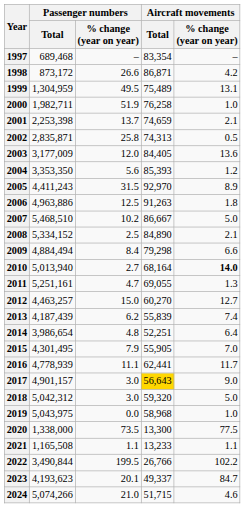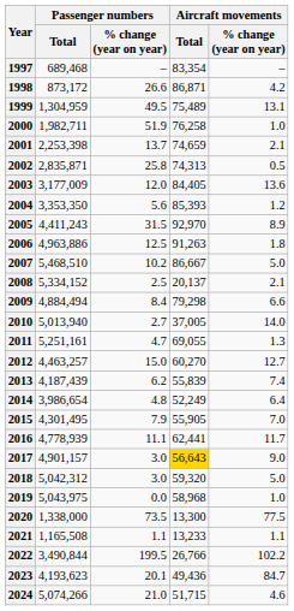 <table class="wikitable sortable" style="text-align:right; ">
 <tr>
 <th rowspan=2>Year</th>
 <th colspan=2>Passenger numbers</th>
 <th colspan=2>Aircraft movements</th>
 </tr>
 <tr>
 <th>Total</th>
 <th>% change<br>(year on year)</th>
 <th>Total</th>
 <th>% change<br>(year on year)</th>
 </tr>
 <tr>
 <th>1997</th>
 <td>689,468</td>
 <td>–</td>
 <td>83,354</td>
 <td>–</td>
 </tr>
 <tr>
 <th>1998</th>
 <td>873,172</td>
 <td> 26.6</td>
 <td>86,871</td>
 <td> 4.2</td>
 </tr>
 <tr>
 <th>1999</th>
 <td>1,304,959</td>
 <td> 49.5</td>
 <td>75,489</td>
 <td> 13.1</td>
 </tr>
 <tr>
 <th>2000</th>
 <td>1,982,711</td>
 <td> 51.9</td>
 <td>76,258</td>
 <td> 1.0</td>
 </tr>
 <tr>
 <th>2001</th>
 <td>2,253,398</td>
 <td> 13.7</td>
 <td>74,659</td>
 <td> 2.1</td>
 </tr>
 <tr>
 <th>2002</th>
 <td>2,835,871</td>
 <td> 25.8</td>
 <td>74,313</td>
 <td> 0.5</td>
 </tr>
 <tr>
 <th>2003</th>
 <td>3,177,009</td>
 <td> 12.0</td>
 <td>84,405</td>
 <td> 13.6</td>
 </tr>
 <tr>
 <th>2004</th>
 <td>3,353,350</td>
 <td> 5.6</td>
 <td>85,393</td>
 <td> 1.2</td>
 </tr>
 <tr>
 <th>2005</th>
 <td>4,411,243</td>
 <td> 31.5</td>
 <td>92,970</td>
 <td> 8.9</td>
 </tr>
 <tr>
 <th>2006</th>
 <td>4,963,886</td>
 <td> 12.5</td>
 <td>91,263</td>
 <td> 1.8</td>
 </tr>
 <tr>
 <th>2007</th>
 <td>5,468,510</td>
 <td> 10.2</td>
 <td>86,667</td>
 <td> 5.0</td>
 </tr>
 <tr>
 <th>2008</th>
 <td>5,334,152</td>
 <td> 2.5</td>
-<td>84,890</td>
+<td>20,137</td>
 <td> 2.1</td>
 </tr>
 <tr>
 <th>2009</th>
 <td>4,884,494</td>
 <td> 8.4</td>
 <td>79,298</td>
 <td> 6.6</td>
 </tr>
 <tr>
 <th>2010</th>
 <td>5,013,940</td>
 <td> 2.7</td>
-<td>68,164</td>
-<td><strong> 14.0</strong></td>
+<td>37,005</td>
+<td> 14.0</td>
 </tr>
 <tr>
 <th>2011</th>
 <td>5,251,161</td>
 <td> 4.7</td>
 <td>69,055</td>
 <td> 1.3</td>
 </tr>
 <tr>
 <th>2012</th>
 <td>4,463,257</td>
 <td> 15.0</td>
 <td>60,270</td>
 <td> 12.7</td>
 </tr>
 <tr>
 <th>2013</th>
 <td>4,187,439</td>
 <td> 6.2</td>
 <td>55,839</td>
 <td> 7.4</td>
 </tr>
 <tr>
 <th>2014</th>
 <td>3,986,654</td>
 <td> 4.8</td>
-<td>52,251</td>
+<td>52,249</td>
 <td> 6.4</td>
 </tr>
 <tr>
 <th>2015</th>
 <td>4,301,495</td>
 <td> 7.9</td>
 <td>55,905</td>
 <td> 7.0</td>
 </tr>
 <tr>
 <th>2016</th>
 <td>4,778,939</td>
 <td> 11.1</td>
 <td>62,441</td>
 <td> 11.7</td>
 </tr>
 <tr>
 <th>2017</th>
 <td>4,901,157</td>
 <td> 3.0</td>
 <td style="background: gold;">56,643</td>
 <td> 9.0</td>
 </tr>
 <tr>
 <th>2018</th>
 <td>5,042,312</td>
 <td> 3.0</td>
 <td>59,320</td>
 <td> 5.0</td>
 </tr>
 <tr>
 <th>2019</th>
 <td>5,043,975</td>
 <td> 0.0</td>
 <td>58,968</td>
 <td> 1.0</td>
 </tr>
 <tr>
 <th>2020</th>
 <td>1,338,000</td>
 <td> 73.5</td>
 <td>13,300</td>
 <td> 77.5</td>
 </tr>
 <tr>
 <th>2021</th>
 <td>1,165,508</td>
 <td> 1.1</td>
 <td>13,233</td>
 <td> 1.1</td>
 </tr>
 <tr>
 <th>2022</th>
 <td>3,490,844</td>
 <td> 199.5</td>
 <td>26,766</td>
 <td> 102.2</td>
 </tr>
 <tr>
 <th>2023</th>
 <td>4,193,623</td>
 <td> 20.1</td>
-<td>49,337</td>
+<td>49,436</td>
 <td> 84.7</td>
 </tr>
 <tr>
 <th>2024</th>
 <td>5,074,266</td>
 <td> 21.0</td>
 <td>51,715</td>
 <td> 4.6</td>
 </tr>
 </table>
